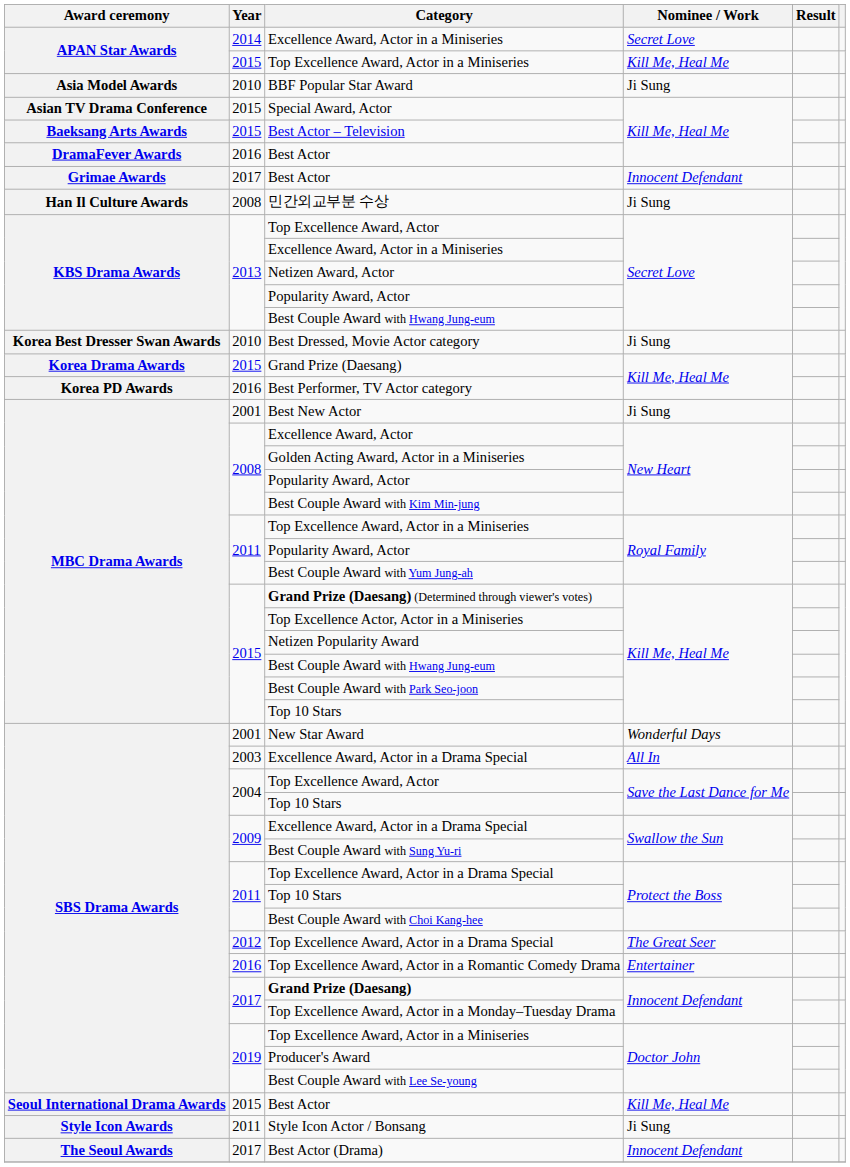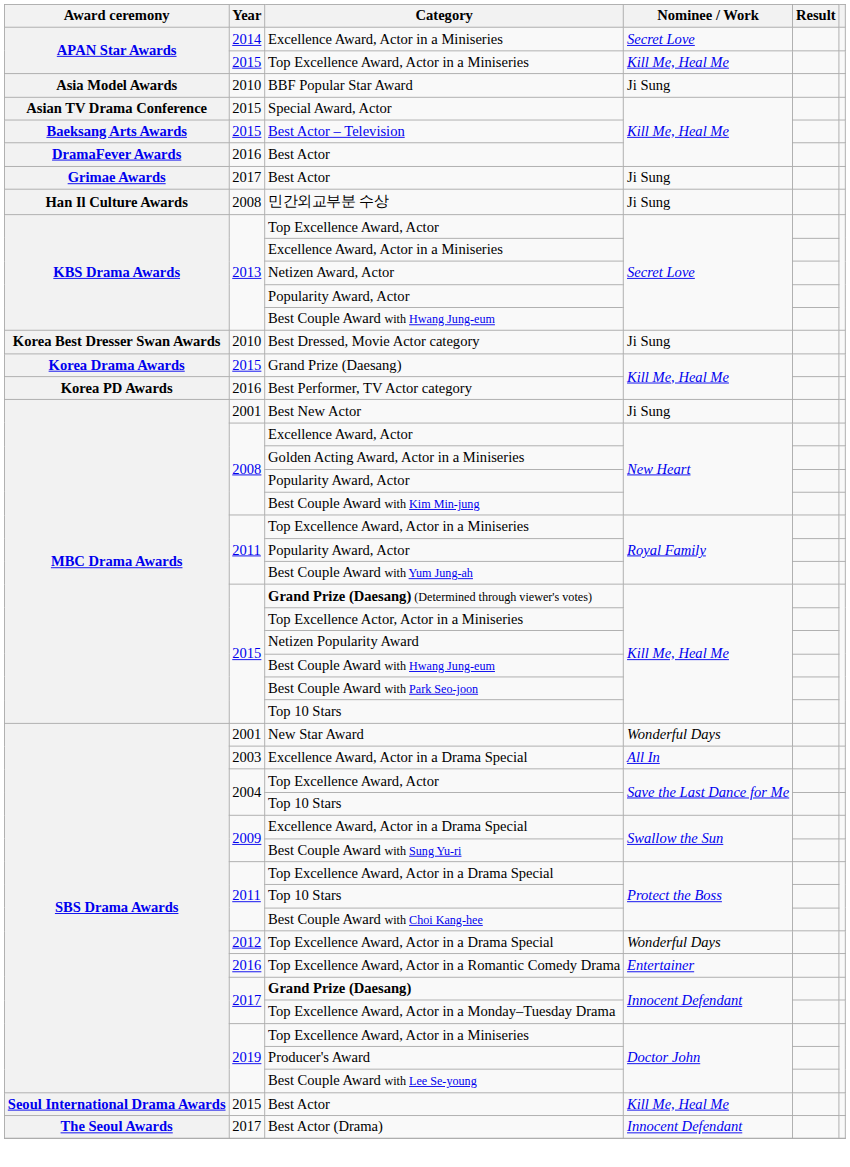 <table class="wikitable plainrowheaders sortable">
 <tr>
 <th scope="col">Award ceremony</th>
 <th scope="col">Year</th>
 <th scope="col">Category</th>
 <th scope="col">Nominee / Work</th>
 <th scope="col">Result</th>
 <th scope="col" class="unsortable"></th>
 </tr>
 <tr>
 <th scope="row"  rowspan="2"><a href='#'>APAN Star Awards</a></th>
 <td><a href='#'>2014</a></td>
 <td>Excellence Award, Actor in a Miniseries</td>
 <td><em><a href='#'>Secret Love</a></em></td>
 <td></td>
 <td></td>
 </tr>
 <tr>
 <td><a href='#'>2015</a></td>
 <td>Top Excellence Award, Actor in a Miniseries</td>
 <td rowspan="1"><em><a href='#'>Kill Me, Heal Me</a></em></td>
 <td></td>
 <td></td>
 </tr>
 <tr>
 <th scope="row">Asia Model Awards</th>
 <td>2010</td>
 <td>BBF Popular Star Award</td>
 <td>Ji Sung</td>
 <td></td>
 <td></td>
 </tr>
 <tr>
 <th scope="row">Asian TV Drama Conference</th>
 <td>2015</td>
 <td>Special Award, Actor</td>
 <td rowspan="3"><em><a href='#'>Kill Me, Heal Me</a></em></td>
 <td></td>
 <td></td>
 </tr>
 <tr>
 <th scope="row"  rowspan="1"><a href='#'>Baeksang Arts Awards</a></th>
 <td><a href='#'>2015</a></td>
 <td><a href='#'>Best Actor – Television</a></td>
 <td></td>
 <td></td>
 </tr>
 <tr>
 <th scope="row"><a href='#'>DramaFever Awards</a></th>
 <td>2016</td>
 <td>Best Actor</td>
 <td></td>
 <td></td>
 </tr>
 <tr>
 <th scope="row"><a href='#'>Grimae Awards</a></th>
 <td>2017</td>
 <td>Best Actor</td>
-<td rowspan="1"><em><a href='#'>Innocent Defendant</a></em></td>
+<td>Ji Sung</td>
 <td></td>
 <td></td>
 </tr>
 <tr>
 <th scope="row">Han Il Culture Awards</th>
 <td>2008</td>
 <td>민간외교부분 수상</td>
 <td>Ji Sung</td>
 <td></td>
 <td></td>
 </tr>
 <tr>
 <th scope="row"  rowspan="5"><a href='#'>KBS Drama Awards</a></th>
 <td rowspan="5"><a href='#'>2013</a></td>
 <td>Top Excellence Award, Actor</td>
 <td rowspan="5"><em><a href='#'>Secret Love</a></em></td>
 <td></td>
 <td rowspan=5></td>
 </tr>
 <tr>
 <td>Excellence Award, Actor in a Miniseries</td>
 <td></td>
 </tr>
 <tr>
 <td>Netizen Award, Actor</td>
 <td></td>
 </tr>
 <tr>
 <td>Popularity Award, Actor</td>
 <td></td>
 </tr>
 <tr>
 <td>Best Couple Award <small>with <a href='#'>Hwang Jung-eum</a></small></td>
 <td></td>
 </tr>
 <tr>
 <th scope="row">Korea Best Dresser Swan Awards</th>
 <td>2010</td>
 <td>Best Dressed, Movie Actor category</td>
 <td>Ji Sung</td>
 <td></td>
 <td></td>
 </tr>
 <tr>
 <th scope="row"><a href='#'>Korea Drama Awards</a></th>
 <td><a href='#'>2015</a></td>
 <td>Grand Prize (Daesang)</td>
 <td rowspan="2"><em><a href='#'>Kill Me, Heal Me</a></em></td>
 <td></td>
 <td></td>
 </tr>
 <tr>
 <th scope="row">Korea PD Awards</th>
 <td>2016</td>
 <td>Best Performer, TV Actor category</td>
 <td></td>
 <td></td>
 </tr>
 <tr>
 <th scope="row"  rowspan="14"><a href='#'>MBC Drama Awards</a></th>
 <td>2001</td>
 <td>Best New Actor</td>
 <td>Ji Sung</td>
 <td></td>
 <td></td>
 </tr>
 <tr>
 <td rowspan=4><a href='#'>2008</a></td>
 <td>Excellence Award, Actor</td>
 <td rowspan=4><em><a href='#'>New Heart</a></em></td>
 <td></td>
 <td></td>
 </tr>
 <tr>
 <td>Golden Acting Award, Actor in a Miniseries</td>
 <td></td>
 <td></td>
 </tr>
 <tr>
 <td>Popularity Award, Actor</td>
 <td></td>
 <td></td>
 </tr>
 <tr>
 <td>Best Couple Award <small>with <a href='#'>Kim Min-jung</a></small></td>
 <td></td>
 <td></td>
 </tr>
 <tr>
 <td rowspan=3><a href='#'>2011</a></td>
 <td>Top Excellence Award, Actor in a Miniseries</td>
 <td rowspan=3><em><a href='#'>Royal Family</a></em></td>
 <td></td>
 <td></td>
 </tr>
 <tr>
 <td>Popularity Award, Actor</td>
 <td></td>
 <td></td>
 </tr>
 <tr>
 <td>Best Couple Award <small>with <a href='#'>Yum Jung-ah</a></small></td>
 <td></td>
 <td></td>
 </tr>
 <tr>
 <td rowspan="6"><a href='#'>2015</a></td>
 <td><strong>Grand Prize (Daesang)</strong><small> (Determined through viewer's votes)</small></td>
 <td rowspan="6"><em><a href='#'>Kill Me, Heal Me</a></em></td>
 <td></td>
 <td rowspan=6></td>
 </tr>
 <tr>
 <td>Top Excellence Actor, Actor in a Miniseries</td>
 <td></td>
 </tr>
 <tr>
 <td>Netizen Popularity Award</td>
 <td></td>
 </tr>
 <tr>
 <td>Best Couple Award <small>with <a href='#'>Hwang Jung-eum</a></small></td>
 <td></td>
 </tr>
 <tr>
 <td>Best Couple Award <small>with <a href='#'>Park Seo-joon</a></small></td>
 <td></td>
 </tr>
 <tr>
 <td>Top 10 Stars</td>
 <td></td>
 </tr>
 <tr>
 <th scope="row"  rowspan="16"><a href='#'>SBS Drama Awards</a></th>
 <td>2001</td>
 <td>New Star Award</td>
 <td><em>Wonderful Days</em></td>
 <td></td>
 <td></td>
 </tr>
 <tr>
 <td>2003</td>
 <td>Excellence Award, Actor in a Drama Special</td>
 <td><em><a href='#'>All In</a></em></td>
 <td></td>
 <td></td>
 </tr>
 <tr>
 <td rowspan=2>2004</td>
 <td>Top Excellence Award, Actor</td>
 <td rowspan=2><em><a href='#'>Save the Last Dance for Me</a></em></td>
 <td></td>
 <td></td>
 </tr>
 <tr>
 <td>Top 10 Stars</td>
 <td></td>
 <td></td>
 </tr>
 <tr>
 <td rowspan=2><a href='#'>2009</a></td>
 <td>Excellence Award, Actor in a Drama Special</td>
 <td rowspan=2><em><a href='#'>Swallow the Sun</a></em></td>
 <td></td>
 <td></td>
 </tr>
 <tr>
 <td>Best Couple Award <small>with <a href='#'>Sung Yu-ri</a></small></td>
 <td></td>
 <td></td>
 </tr>
 <tr>
 <td rowspan=3><a href='#'>2011</a></td>
 <td>Top Excellence Award, Actor in a Drama Special</td>
 <td rowspan=3><em><a href='#'>Protect the Boss</a></em></td>
 <td></td>
 <td rowspan=3></td>
 </tr>
 <tr>
 <td>Top 10 Stars</td>
 <td></td>
 </tr>
 <tr>
 <td>Best Couple Award <small>with <a href='#'>Choi Kang-hee</a></small></td>
 <td></td>
 </tr>
 <tr>
 <td><a href='#'>2012</a></td>
 <td>Top Excellence Award, Actor in a Drama Special</td>
-<td><em><a href='#'>The Great Seer</a></em></td>
+<td><em>Wonderful Days</em></td>
 <td></td>
 <td></td>
 </tr>
 <tr>
 <td><a href='#'>2016</a></td>
 <td>Top Excellence Award, Actor in a Romantic Comedy Drama</td>
 <td><em><a href='#'>Entertainer</a></em></td>
 <td></td>
 <td></td>
 </tr>
 <tr>
 <td rowspan="2"><a href='#'>2017</a></td>
 <td><strong>Grand Prize (Daesang)</strong></td>
 <td rowspan="2"><em><a href='#'>Innocent Defendant</a></em></td>
 <td></td>
 <td></td>
 </tr>
 <tr>
 <td>Top Excellence Award, Actor in a Monday–Tuesday Drama</td>
 <td></td>
 <td></td>
 </tr>
 <tr>
 <td rowspan="3"><a href='#'>2019</a></td>
 <td>Top Excellence Award, Actor in a Miniseries</td>
 <td rowspan="3"><em><a href='#'>Doctor John</a></em></td>
 <td></td>
 <td rowspan="3"></td>
 </tr>
 <tr>
 <td>Producer's Award</td>
 <td></td>
 </tr>
 <tr>
 <td>Best Couple Award <small>with <a href='#'>Lee Se-young</a></small></td>
 <td></td>
 </tr>
 <tr>
 <th scope="row"><a href='#'>Seoul International Drama Awards</a></th>
 <td>2015</td>
 <td>Best Actor</td>
 <td><em><a href='#'>Kill Me, Heal Me</a></em></td>
 <td></td>
 <td></td>
 </tr>
 <tr>
-<th scope="row"><a href='#'>Style Icon Awards</a></th>
-<td>2011</td>
-<td>Style Icon Actor / Bonsang</td>
-<td>Ji Sung</td>
-<td></td>
-<td></td>
-</tr>
-<tr>
 <th scope="row"><a href='#'>The Seoul Awards</a></th>
 <td>2017</td>
 <td>Best Actor (Drama)</td>
 <td><em><a href='#'>Innocent Defendant</a></em></td>
 <td></td>
 <td></td>
 </tr>
 <tr>
 </tr>
 </table>
